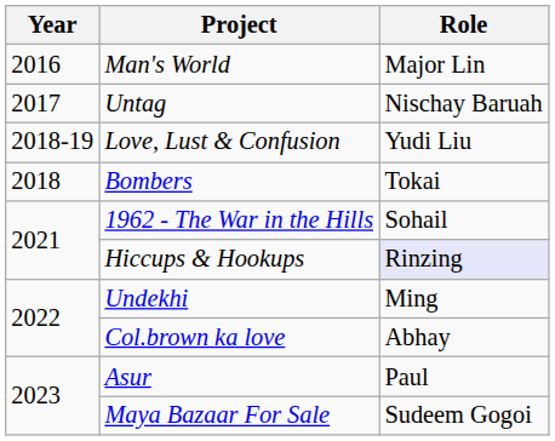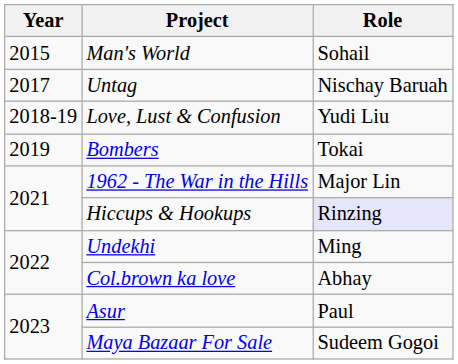 <table class="wikitable">
 <tr>
 <th>Year</th>
 <th>Project</th>
 <th>Role</th>
 </tr>
 <tr>
-<td>2016</td>
+<td>2015</td>
 <td><em>Man's World</em></td>
-<td>Major Lin</td>
+<td>Sohail</td>
 </tr>
 <tr>
 <td>2017</td>
 <td><em>Untag</em></td>
 <td>Nischay Baruah</td>
 </tr>
 <tr>
 <td>2018-19</td>
 <td><em>Love, Lust & Confusion</em></td>
 <td>Yudi Liu</td>
 </tr>
 <tr>
-<td>2018</td>
+<td>2019</td>
 <td><em><a href='#'>Bombers</a></em></td>
 <td>Tokai</td>
 </tr>
 <tr>
 <td rowspan="2">2021</td>
 <td><em><a href='#'>1962 - The War in the Hills</a></em></td>
-<td>Sohail</td>
+<td>Major Lin</td>
 </tr>
 <tr>
 <td><em>Hiccups & Hookups</em></td>
 <td style="background: lavender;">Rinzing</td>
 </tr>
 <tr>
 <td rowspan="2">2022</td>
 <td><em><a href='#'>Undekhi</a></em></td>
 <td>Ming</td>
 </tr>
 <tr>
 <td><em><a href='#'>Col.brown ka love</a></em></td>
 <td>Abhay</td>
 </tr>
 <tr>
 <td rowspan="2">2023</td>
 <td><em><a href='#'>Asur</a></em></td>
 <td>Paul</td>
 </tr>
 <tr>
 <td><em><a href='#'>Maya Bazaar For Sale</a></em></td>
 <td>Sudeem Gogoi</td>
 </tr>
 </table>
